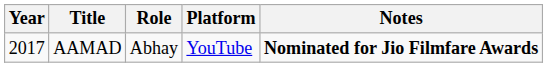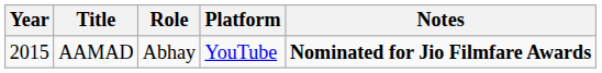 <table class="wikitable">
 <tr>
 <th>Year</th>
 <th>Title</th>
 <th>Role</th>
 <th>Platform</th>
 <th>Notes</th>
 </tr>
 <tr>
-<td>2017</td>
+<td>2015</td>
 <td>AAMAD</td>
 <td>Abhay</td>
 <td><a href='#'>YouTube</a></td>
 <td><strong>Nominated for Jio Filmfare Awards</strong></td>
 </tr>
 </table>
